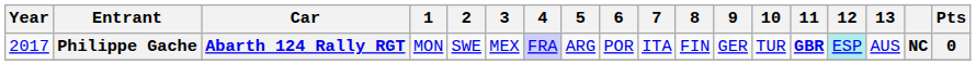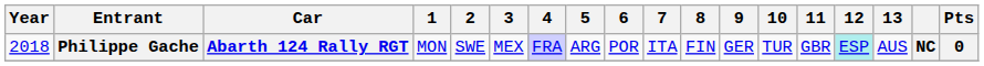 <table class="wikitable" style="text-align:center; font-size:90%">
 <tr>
 <th>Year</th>
 <th>Entrant</th>
 <th>Car</th>
 <th>1</th>
 <th>2</th>
 <th>3</th>
 <th>4</th>
 <th>5</th>
 <th>6</th>
 <th>7</th>
 <th>8</th>
 <th>9</th>
 <th>10</th>
 <th>11</th>
 <th>12</th>
 <th>13</th>
 <th></th>
 <th>Pts</th>
 </tr>
 <tr>
-<td><a href='#'>2017</a></td>
+<td><a href='#'>2018</a></td>
 <th>Philippe Gache</th>
 <th><a href='#'>Abarth 124 Rally RGT</a></th>
 <td><a href='#'>MON</a></td>
 <td><a href='#'>SWE</a></td>
 <td><a href='#'>MEX</a></td>
 <td style="background:#CFCFFF;"><a href='#'>FRA</a><br></td>
 <td><a href='#'>ARG</a></td>
 <td><a href='#'>POR</a></td>
 <td><a href='#'>ITA</a></td>
 <td><a href='#'>FIN</a></td>
 <td><a href='#'>GER</a></td>
 <td><a href='#'>TUR</a></td>
-<td><strong><a href='#'>GBR</a></strong></td>
+<td><a href='#'>GBR</a></td>
 <td style="background: paleturquoise;"><a href='#'>ESP</a></td>
 <td><a href='#'>AUS</a></td>
 <th>NC</th>
 <th>0</th>
 </tr>
 <tr>
 </tr>
 </table>
